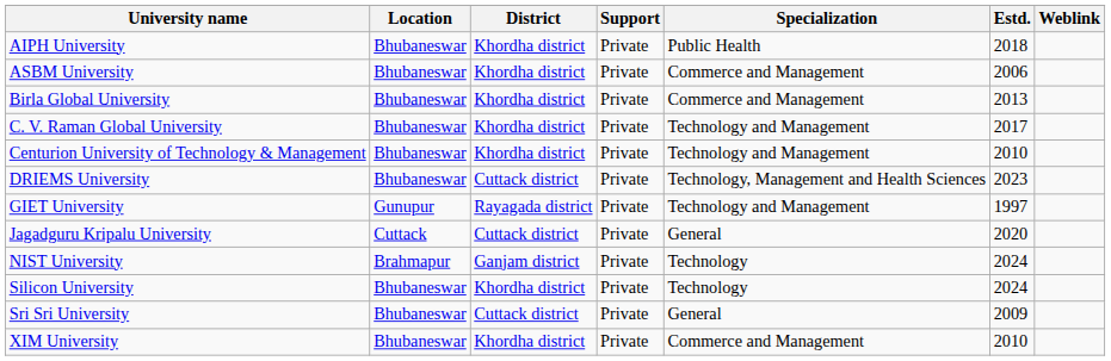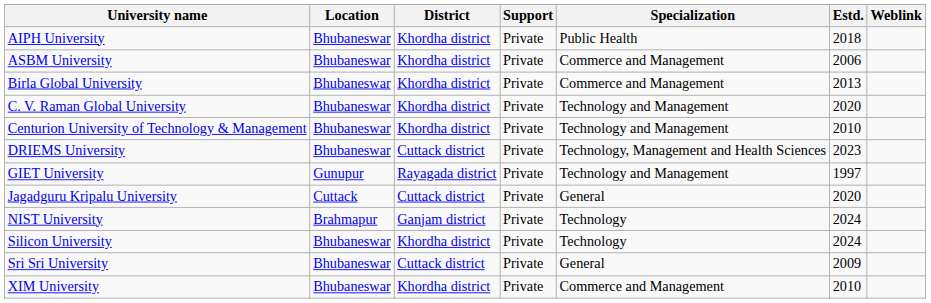 <table class="wikitable sortable">
 <tr>
 </tr>
 <tr>
 <th>University name</th>
 <th>Location</th>
 <th>District</th>
 <th>Support</th>
 <th>Specialization</th>
 <th>Estd.</th>
 <th>Weblink</th>
 </tr>
 <tr>
 <td><a href='#'>AIPH University</a></td>
 <td><a href='#'>Bhubaneswar</a></td>
 <td><a href='#'>Khordha district</a></td>
 <td>Private</td>
 <td>Public Health</td>
 <td>2018</td>
 <td></td>
 </tr>
 <tr>
 <td><a href='#'>ASBM University</a></td>
 <td><a href='#'>Bhubaneswar</a></td>
 <td><a href='#'>Khordha district</a></td>
 <td>Private</td>
 <td>Commerce and Management</td>
 <td>2006</td>
 <td></td>
 </tr>
 <tr>
 <td><a href='#'>Birla Global University</a></td>
 <td><a href='#'>Bhubaneswar</a></td>
 <td><a href='#'>Khordha district</a></td>
 <td>Private</td>
 <td>Commerce and Management</td>
 <td>2013</td>
 <td></td>
 </tr>
 <tr>
 <td><a href='#'>C. V. Raman Global University</a></td>
 <td><a href='#'>Bhubaneswar</a></td>
 <td><a href='#'>Khordha district</a></td>
 <td>Private</td>
 <td>Technology and Management</td>
-<td>2017</td>
+<td>2020</td>
 <td></td>
 </tr>
 <tr>
 <td><a href='#'>Centurion University of Technology & Management</a></td>
 <td><a href='#'>Bhubaneswar</a></td>
 <td><a href='#'>Khordha district</a></td>
 <td>Private</td>
 <td>Technology and Management</td>
 <td>2010</td>
 <td></td>
 </tr>
 <tr>
 <td><a href='#'>DRIEMS University</a></td>
 <td><a href='#'>Bhubaneswar</a></td>
 <td><a href='#'>Cuttack district</a></td>
 <td>Private</td>
 <td>Technology, Management and Health Sciences</td>
 <td>2023</td>
 <td></td>
 </tr>
 <tr>
 <td><a href='#'>GIET University</a></td>
 <td><a href='#'>Gunupur</a></td>
 <td><a href='#'>Rayagada district</a></td>
 <td>Private</td>
 <td>Technology and Management</td>
 <td>1997</td>
 <td></td>
 </tr>
 <tr>
 <td><a href='#'>Jagadguru Kripalu University</a></td>
 <td><a href='#'>Cuttack</a></td>
 <td><a href='#'>Cuttack district</a></td>
 <td>Private</td>
 <td>General</td>
 <td>2020</td>
 <td></td>
 </tr>
 <tr>
 <td><a href='#'>NIST University</a></td>
 <td><a href='#'>Brahmapur</a></td>
 <td><a href='#'>Ganjam district</a></td>
 <td>Private</td>
 <td>Technology</td>
 <td>2024</td>
 <td></td>
 </tr>
 <tr>
 <td><a href='#'>Silicon University</a></td>
 <td><a href='#'>Bhubaneswar </a></td>
 <td><a href='#'>Khordha district</a></td>
 <td>Private</td>
 <td>Technology</td>
 <td>2024</td>
 <td></td>
 </tr>
 <tr>
 <td><a href='#'>Sri Sri University</a></td>
 <td><a href='#'>Bhubaneswar</a></td>
 <td><a href='#'>Cuttack district</a></td>
 <td>Private</td>
 <td>General</td>
 <td>2009</td>
 <td></td>
 </tr>
 <tr>
 <td><a href='#'>XIM University</a></td>
 <td><a href='#'>Bhubaneswar</a></td>
 <td><a href='#'>Khordha district</a></td>
 <td>Private</td>
 <td>Commerce and Management</td>
 <td>2010</td>
 <td></td>
 </tr>
 </table>
